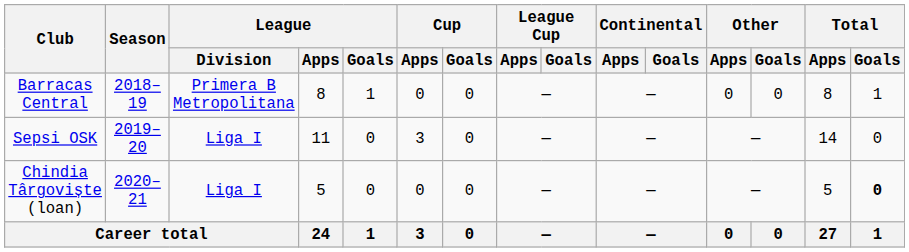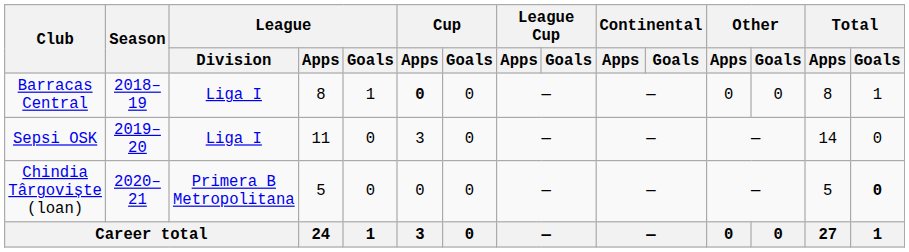 <table class="wikitable" style="text-align:center">
 <tr>
 <th rowspan="2">Club</th>
 <th rowspan="2">Season</th>
 <th colspan="3">League</th>
 <th colspan="2">Cup</th>
 <th colspan="2">League Cup</th>
 <th colspan="2">Continental</th>
 <th colspan="2">Other</th>
 <th colspan="2">Total</th>
 </tr>
 <tr>
 <th>Division</th>
 <th>Apps</th>
 <th>Goals</th>
 <th>Apps</th>
 <th>Goals</th>
 <th>Apps</th>
 <th>Goals</th>
 <th>Apps</th>
 <th>Goals</th>
 <th>Apps</th>
 <th>Goals</th>
 <th>Apps</th>
 <th>Goals</th>
 </tr>
 <tr>
 <td rowspan="1"><a href='#'>Barracas Central</a></td>
 <td><a href='#'>2018–19</a></td>
-<td rowspan="1"><a href='#'>Primera B Metropolitana</a></td>
+<td><a href='#'>Liga I</a></td>
 <td>8</td>
 <td>1</td>
-<td>0</td>
+<td><strong>0</strong></td>
 <td>0</td>
 <td colspan="2">—</td>
 <td colspan="2">—</td>
 <td>0</td>
 <td>0</td>
 <td>8</td>
 <td>1</td>
 </tr>
 <tr>
 <td><a href='#'>Sepsi OSK</a></td>
 <td><a href='#'>2019–20</a></td>
 <td><a href='#'>Liga I</a></td>
 <td>11</td>
 <td>0</td>
 <td>3</td>
 <td>0</td>
 <td colspan="2">—</td>
 <td colspan="2">—</td>
 <td colspan="2">—</td>
 <td>14</td>
 <td>0</td>
 </tr>
 <tr>
 <td><a href='#'>Chindia Târgoviște</a> (loan)</td>
 <td><a href='#'>2020–21</a></td>
-<td><a href='#'>Liga I</a></td>
+<td rowspan="1"><a href='#'>Primera B Metropolitana</a></td>
 <td>5</td>
 <td>0</td>
 <td>0</td>
 <td>0</td>
 <td colspan="2">—</td>
 <td colspan="2">—</td>
 <td colspan="2">—</td>
 <td>5</td>
 <td><strong>0</strong></td>
 </tr>
 <tr>
 <th colspan="3">Career total</th>
 <th>24</th>
 <th>1</th>
 <th>3</th>
 <th>0</th>
 <th colspan="2">—</th>
 <th colspan="2">—</th>
 <th>0</th>
 <th>0</th>
 <th>27</th>
 <th>1</th>
 </tr>
 </table>
